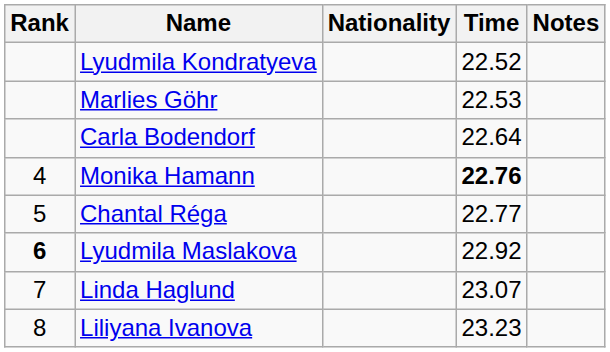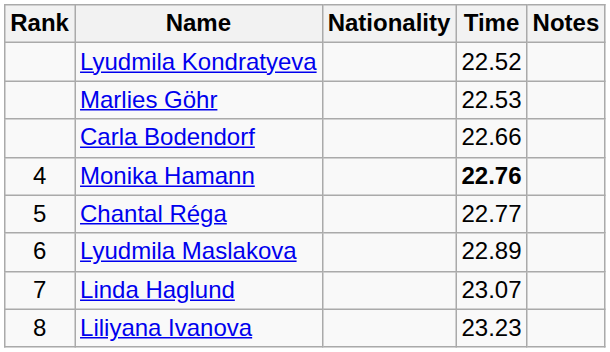 <table class="wikitable sortable" style="text-align:center">
 <tr>
 <th>Rank</th>
 <th>Name</th>
 <th>Nationality</th>
 <th>Time</th>
 <th>Notes</th>
 </tr>
 <tr>
 <td></td>
 <td align=left><a href='#'>Lyudmila Kondratyeva</a></td>
 <td align=left></td>
 <td>22.52</td>
 <td></td>
 </tr>
 <tr>
 <td></td>
 <td align=left><a href='#'>Marlies Göhr</a></td>
 <td align=left></td>
 <td>22.53</td>
 <td></td>
 </tr>
 <tr>
 <td></td>
 <td align=left><a href='#'>Carla Bodendorf</a></td>
 <td align=left></td>
-<td>22.64</td>
+<td>22.66</td>
 <td></td>
 </tr>
 <tr>
 <td>4</td>
 <td align=left><a href='#'>Monika Hamann</a></td>
 <td align=left></td>
 <td><strong>22.76</strong></td>
 <td></td>
 </tr>
 <tr>
 <td>5</td>
 <td align=left><a href='#'>Chantal Réga</a></td>
 <td align=left></td>
 <td>22.77</td>
 <td></td>
 </tr>
 <tr>
-<td><strong>6</strong></td>
+<td>6</td>
 <td align=left><a href='#'>Lyudmila Maslakova</a></td>
 <td align=left></td>
-<td>22.92</td>
+<td>22.89</td>
 <td></td>
 </tr>
 <tr>
 <td>7</td>
 <td align=left><a href='#'>Linda Haglund</a></td>
 <td align=left></td>
 <td>23.07</td>
 <td></td>
 </tr>
 <tr>
 <td>8</td>
 <td align=left><a href='#'>Liliyana Ivanova</a></td>
 <td align=left></td>
 <td>23.23</td>
 <td></td>
 </tr>
 </table>
